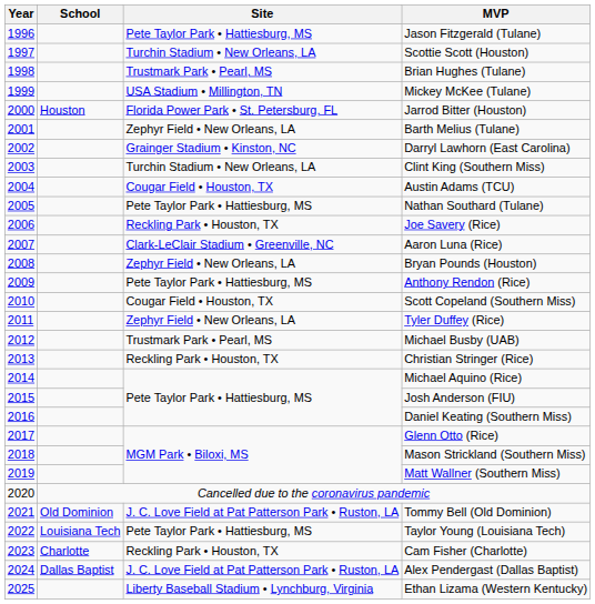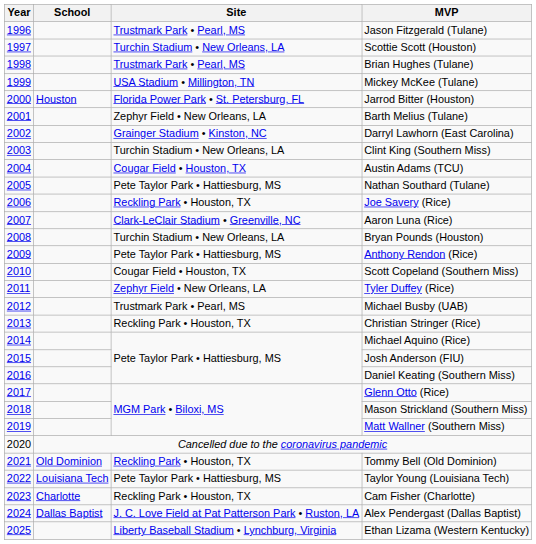 <table class="wikitable">
 <tr>
 <th>Year</th>
 <th>School</th>
 <th>Site</th>
 <th>MVP</th>
 </tr>
 <tr>
 <td><a href='#'>1996</a></td>
 <td></td>
-<td><a href='#'>Pete Taylor Park</a> • <a href='#'>Hattiesburg, MS</a></td>
+<td><a href='#'>Trustmark Park</a> • <a href='#'>Pearl, MS</a></td>
 <td>Jason Fitzgerald (Tulane)</td>
 </tr>
 <tr>
 <td><a href='#'>1997</a></td>
 <td></td>
 <td><a href='#'>Turchin Stadium</a> • <a href='#'>New Orleans, LA</a></td>
 <td>Scottie Scott (Houston)</td>
 </tr>
 <tr>
 <td><a href='#'>1998</a></td>
 <td></td>
 <td><a href='#'>Trustmark Park</a> • <a href='#'>Pearl, MS</a></td>
 <td>Brian Hughes (Tulane)</td>
 </tr>
 <tr>
 <td><a href='#'>1999</a></td>
 <td></td>
 <td><a href='#'>USA Stadium</a> • <a href='#'>Millington, TN</a></td>
 <td>Mickey McKee (Tulane)</td>
 </tr>
 <tr>
 <td><a href='#'>2000</a></td>
 <td><a href='#'>Houston</a></td>
 <td><a href='#'>Florida Power Park</a> • <a href='#'>St. Petersburg, FL</a></td>
 <td>Jarrod Bitter (Houston)</td>
 </tr>
 <tr>
 <td><a href='#'>2001</a></td>
 <td></td>
 <td>Zephyr Field • New Orleans, LA</td>
 <td>Barth Melius (Tulane)</td>
 </tr>
 <tr>
 <td><a href='#'>2002</a></td>
 <td></td>
 <td><a href='#'>Grainger Stadium</a> • <a href='#'>Kinston, NC</a></td>
 <td>Darryl Lawhorn (East Carolina)</td>
 </tr>
 <tr>
 <td><a href='#'>2003</a></td>
 <td></td>
 <td>Turchin Stadium • New Orleans, LA</td>
 <td>Clint King (Southern Miss)</td>
 </tr>
 <tr>
 <td><a href='#'>2004</a></td>
 <td></td>
 <td><a href='#'>Cougar Field</a> • <a href='#'>Houston, TX</a></td>
 <td>Austin Adams (TCU)</td>
 </tr>
 <tr>
 <td><a href='#'>2005</a></td>
 <td><br></td>
 <td>Pete Taylor Park • Hattiesburg, MS</td>
 <td>Nathan Southard (Tulane)</td>
 </tr>
 <tr>
 <td><a href='#'>2006</a></td>
 <td></td>
 <td><a href='#'>Reckling Park</a> • Houston, TX</td>
 <td><a href='#'>Joe Savery</a> (Rice)</td>
 </tr>
 <tr>
 <td><a href='#'>2007</a></td>
 <td></td>
 <td><a href='#'>Clark-LeClair Stadium</a> • <a href='#'>Greenville, NC</a></td>
 <td>Aaron Luna (Rice)</td>
 </tr>
 <tr>
 <td><a href='#'>2008</a></td>
 <td></td>
-<td><a href='#'>Zephyr Field</a> • New Orleans, LA</td>
+<td>Turchin Stadium • New Orleans, LA</td>
 <td>Bryan Pounds (Houston)</td>
 </tr>
 <tr>
 <td><a href='#'>2009</a></td>
 <td></td>
 <td>Pete Taylor Park • Hattiesburg, MS</td>
 <td><a href='#'>Anthony Rendon</a> (Rice)</td>
 </tr>
 <tr>
 <td><a href='#'>2010</a></td>
 <td></td>
 <td>Cougar Field • Houston, TX</td>
 <td>Scott Copeland (Southern Miss)</td>
 </tr>
 <tr>
 <td><a href='#'>2011</a></td>
 <td></td>
 <td><a href='#'>Zephyr Field</a> • New Orleans, LA</td>
 <td><a href='#'>Tyler Duffey</a> (Rice)</td>
 </tr>
 <tr>
 <td><a href='#'>2012</a></td>
 <td></td>
 <td>Trustmark Park • Pearl, MS</td>
 <td>Michael Busby (UAB)</td>
 </tr>
 <tr>
 <td><a href='#'>2013</a></td>
 <td></td>
 <td>Reckling Park • Houston, TX</td>
 <td>Christian Stringer (Rice)</td>
 </tr>
 <tr>
 <td><a href='#'>2014</a></td>
 <td></td>
 <td rowspan="3">Pete Taylor Park • Hattiesburg, MS</td>
 <td>Michael Aquino (Rice)</td>
 </tr>
 <tr>
 <td><a href='#'>2015</a></td>
 <td></td>
 <td>Josh Anderson (FIU)</td>
 </tr>
 <tr>
 <td><a href='#'>2016</a></td>
 <td></td>
 <td>Daniel Keating (Southern Miss)</td>
 </tr>
 <tr>
 <td><a href='#'>2017</a></td>
 <td></td>
 <td rowspan="3"><a href='#'>MGM Park</a> • <a href='#'>Biloxi, MS</a></td>
 <td><a href='#'>Glenn Otto</a> (Rice)</td>
 </tr>
 <tr>
 <td><a href='#'>2018</a></td>
 <td></td>
 <td>Mason Strickland (Southern Miss)</td>
 </tr>
 <tr>
 <td><a href='#'>2019</a></td>
 <td></td>
 <td><a href='#'>Matt Wallner</a> (Southern Miss)</td>
 </tr>
 <tr>
 <td>2020</td>
 <td colspan=3 align=center><em>Cancelled due to the <a href='#'>coronavirus pandemic</a></em></td>
 </tr>
 <tr>
 <td><a href='#'>2021</a></td>
 <td><a href='#'>Old Dominion</a></td>
-<td><a href='#'>J. C. Love Field at Pat Patterson Park</a> • <a href='#'>Ruston, LA</a></td>
+<td><a href='#'>Reckling Park</a> • Houston, TX</td>
 <td>Tommy Bell (Old Dominion)</td>
 </tr>
 <tr>
 <td><a href='#'>2022</a></td>
 <td><a href='#'>Louisiana Tech</a></td>
 <td>Pete Taylor Park • Hattiesburg, MS</td>
 <td>Taylor Young (Louisiana Tech)</td>
 </tr>
 <tr>
 <td><a href='#'>2023</a></td>
 <td><a href='#'>Charlotte</a></td>
 <td>Reckling Park • Houston, TX</td>
 <td>Cam Fisher (Charlotte)</td>
 </tr>
 <tr>
 <td><a href='#'>2024</a></td>
 <td><a href='#'>Dallas Baptist</a></td>
 <td><a href='#'>J. C. Love Field at Pat Patterson Park</a> • <a href='#'>Ruston, LA</a></td>
 <td>Alex Pendergast (Dallas Baptist)</td>
 </tr>
 <tr>
 <td><a href='#'>2025</a></td>
 <td></td>
 <td><a href='#'>Liberty Baseball Stadium</a> • <a href='#'>Lynchburg, Virginia</a></td>
 <td>Ethan Lizama (Western Kentucky)</td>
 </tr>
 </table>
